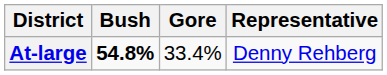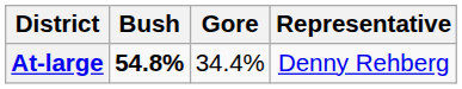 <table class=wikitable>
 <tr>
 <th>District</th>
 <th>Bush</th>
 <th>Gore</th>
 <th>Representative</th>
 </tr>
 <tr align=center>
 <th><a href='#'>At-large</a></th>
 <td><strong>54.8%</strong></td>
-<td>33.4%</td>
+<td>34.4%</td>
 <td><a href='#'>Denny Rehberg</a></td>
 </tr>
 </table>
